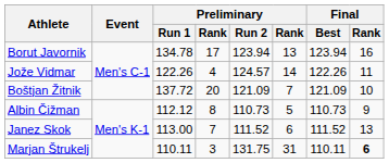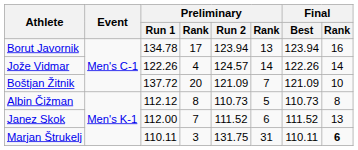 <table class=wikitable style="font-size:90%">
 <tr>
 <th rowspan="2">Athlete</th>
 <th rowspan="2">Event</th>
 <th colspan="4">Preliminary</th>
 <th colspan="2">Final</th>
 </tr>
 <tr style="font-size:95%">
 <th>Run 1</th>
 <th>Rank</th>
 <th>Run 2</th>
 <th>Rank</th>
 <th>Best</th>
 <th>Rank</th>
 </tr>
 <tr align=center>
 <td align=left><a href='#'>Borut Javornik</a></td>
 <td align=left rowspan=3><a href='#'>Men's C-1</a></td>
 <td>134.78</td>
 <td>17</td>
 <td>123.94</td>
 <td>13</td>
 <td>123.94</td>
 <td>16</td>
 </tr>
 <tr align=center>
 <td align=left><a href='#'>Jože Vidmar</a></td>
 <td>122.26</td>
 <td>4</td>
 <td>124.57</td>
 <td>14</td>
 <td>122.26</td>
-<td>11</td>
+<td>14</td>
 </tr>
 <tr align=center>
 <td align=left><a href='#'>Boštjan Žitnik</a></td>
 <td>137.72</td>
 <td>20</td>
 <td>121.09</td>
 <td>7</td>
 <td>121.09</td>
 <td>10</td>
 </tr>
 <tr align=center>
 <td align=left><a href='#'>Albin Čižman</a></td>
 <td align=left rowspan=3><a href='#'>Men's K-1</a></td>
 <td>112.12</td>
 <td>8</td>
 <td>110.73</td>
 <td>5</td>
 <td>110.73</td>
-<td>9</td>
+<td>8</td>
 </tr>
 <tr align=center>
 <td align=left><a href='#'>Janez Skok</a></td>
-<td>113.00</td>
+<td>112.00</td>
 <td>7</td>
 <td>111.52</td>
 <td>6</td>
 <td>111.52</td>
 <td>13</td>
 </tr>
 <tr align=center>
 <td align=left><a href='#'>Marjan Štrukelj</a></td>
 <td>110.11</td>
 <td>3</td>
 <td>131.75</td>
 <td>31</td>
 <td>110.11</td>
 <td><strong>6</strong></td>
 </tr>
 </table>
